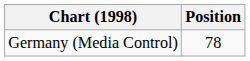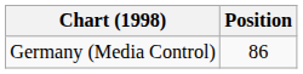 <table class="wikitable">
 <tr>
 <th>Chart (1998)</th>
 <th>Position</th>
 </tr>
 <tr>
 <td>Germany (Media Control)</td>
-<td align="center">78</td>
+<td align="center">86</td>
 </tr>
 </table>
